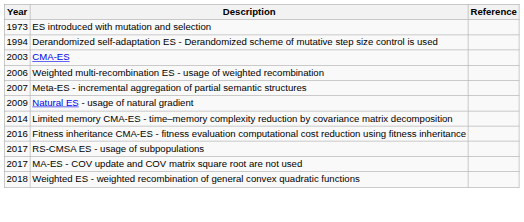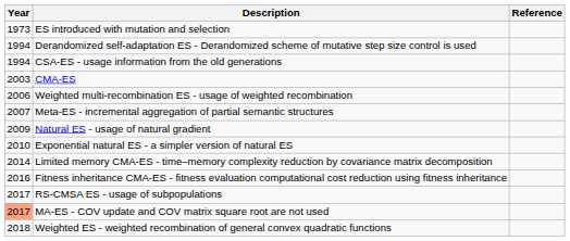 <table class="wikitable sortable">
 <tr>
 <th>Year</th>
 <th>Description</th>
 <th>Reference</th>
 </tr>
 <tr>
 <td>1973</td>
 <td>ES introduced with mutation and selection</td>
 <td></td>
 </tr>
 <tr>
 <td>1994</td>
 <td>Derandomized self-adaptation ES - Derandomized scheme of mutative step size control is used</td>
+<td></td>
+</tr>
+<tr>
+<td>1994</td>
+<td>CSA-ES - usage information from the old generations</td>
 <td></td>
 </tr>
 <tr>
 <td>2003</td>
 <td><a href='#'>CMA-ES</a></td>
 <td></td>
 </tr>
 <tr>
 <td>2006</td>
 <td>Weighted multi-recombination ES - usage of weighted recombination</td>
 <td></td>
 </tr>
 <tr>
 <td>2007</td>
 <td>Meta-ES - incremental aggregation of partial semantic structures</td>
 <td></td>
 </tr>
 <tr>
 <td>2009</td>
 <td><a href='#'>Natural ES</a> - usage of natural gradient</td>
 <td></td>
 </tr>
 <tr>
+<td>2010</td>
+<td>Exponential natural ES - a simpler version of natural ES</td>
+<td></td>
+</tr>
+<tr>
 <td>2014</td>
 <td>Limited memory CMA-ES - time–memory complexity reduction by covariance matrix decomposition</td>
 <td></td>
 </tr>
 <tr>
 <td>2016</td>
 <td>Fitness inheritance CMA-ES - fitness evaluation computational cost reduction using fitness inheritance</td>
 <td></td>
 </tr>
 <tr>
 <td>2017</td>
 <td>RS-CMSA ES - usage of subpopulations</td>
 <td></td>
 </tr>
 <tr>
-<td>2017</td>
+<td style="background: lightsalmon;">2017</td>
 <td>MA-ES - COV update and COV matrix square root are not used</td>
 <td></td>
 </tr>
 <tr>
 <td>2018</td>
 <td>Weighted ES - weighted recombination of general convex quadratic functions</td>
 <td></td>
 </tr>
 </table>
